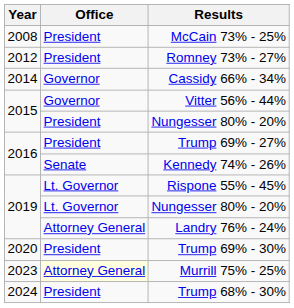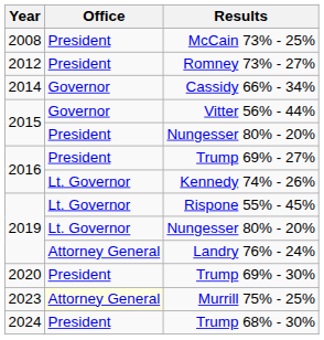 <table class=wikitable>
 <tr>
 <th>Year</th>
 <th>Office</th>
 <th>Results</th>
 </tr>
 <tr>
 <td>2008</td>
 <td><a href='#'>President</a></td>
 <td align="right" ><a href='#'>McCain</a> 73% - 25%</td>
 </tr>
 <tr>
 <td>2012</td>
 <td><a href='#'>President</a></td>
 <td align="right" ><a href='#'>Romney</a> 73% - 27%</td>
 </tr>
 <tr>
 <td>2014</td>
 <td><a href='#'>Governor</a></td>
 <td align="right" ><a href='#'>Cassidy</a> 66% - 34%</td>
 </tr>
 <tr>
 <td rowspan=2>2015</td>
 <td><a href='#'>Governor</a></td>
 <td align="right" ><a href='#'>Vitter</a> 56% - 44%</td>
 </tr>
 <tr>
 <td><a href='#'>President</a></td>
 <td align="right" ><a href='#'>Nungesser</a> 80% - 20%</td>
 </tr>
 <tr>
 <td rowspan=2>2016</td>
 <td><a href='#'>President</a></td>
 <td align="right" ><a href='#'>Trump</a> 69% - 27%</td>
 </tr>
 <tr>
-<td><a href='#'>Senate</a></td>
+<td><a href='#'>Lt. Governor</a></td>
 <td align="right" ><a href='#'>Kennedy</a> 74% - 26%</td>
 </tr>
 <tr>
 <td rowspan=3>2019</td>
 <td><a href='#'>Lt. Governor</a></td>
 <td align="right" ><a href='#'>Rispone</a> 55% - 45%</td>
 </tr>
 <tr>
 <td><a href='#'>Lt. Governor</a></td>
 <td align="right" ><a href='#'>Nungesser</a> 80% - 20%</td>
 </tr>
 <tr>
 <td><a href='#'>Attorney General</a></td>
 <td align="right" ><a href='#'>Landry</a> 76% - 24%</td>
 </tr>
 <tr>
 <td>2020</td>
 <td><a href='#'>President</a></td>
 <td align="right" ><a href='#'>Trump</a> 69% - 30%</td>
 </tr>
 <tr>
 <td>2023</td>
 <td style="background: lightyellow;"><a href='#'>Attorney General</a></td>
 <td align="right" ><a href='#'>Murrill</a> 75% - 25%</td>
 </tr>
 <tr>
 <td>2024</td>
 <td><a href='#'>President</a></td>
 <td align="right" ><a href='#'>Trump</a> 68% - 30%</td>
 </tr>
 </table>
